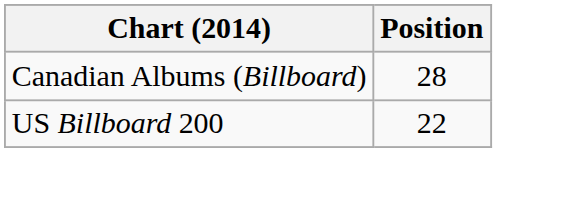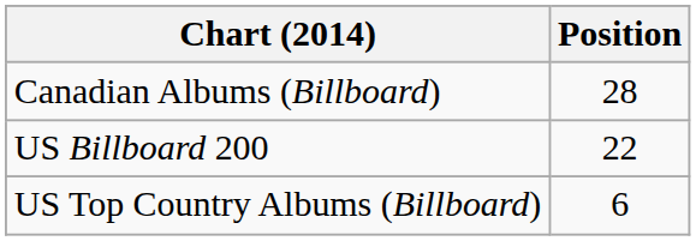 <table class="wikitable">
 <tr>
 <th>Chart (2014)</th>
 <th>Position</th>
 </tr>
 <tr>
 <td>Canadian Albums (<em>Billboard</em>)</td>
 <td style="text-align:center;">28</td>
 </tr>
 <tr>
 <td>US <em>Billboard</em> 200</td>
 <td style="text-align:center;">22</td>
 </tr>
+<tr>
+<td>US Top Country Albums (<em>Billboard</em>)</td>
+<td style="text-align:center;">6</td>
+</tr>
 </table>
